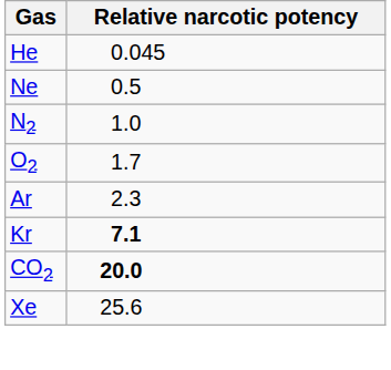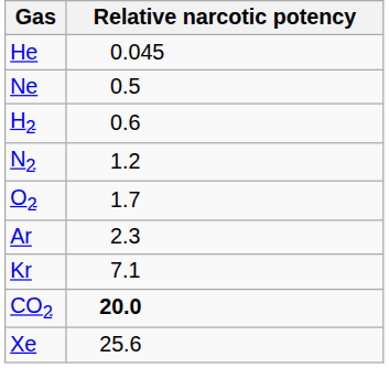 <table class="wikitable floatright" style="width:17.5em; margin-top:-0.5em;">
 <tr>
 <th scope="col">Gas</th>
 <th scope="col">Relative narcotic potency</th>
 </tr>
 <tr>
 <td><a href='#'>He</a></td>
 <td style="padding-left:2em;">0.045</td>
 </tr>
 <tr>
 <td><a href='#'>Ne</a></td>
 <td style="padding-left:2em;">0.5</td>
 </tr>
 <tr>
+<td><a href='#'>H<sub>2</sub></a></td>
+<td style="padding-left:2em;">0.6</td>
+</tr>
+<tr>
 <td><a href='#'>N<sub>2</sub></a></td>
-<td style="padding-left:2em;">1.0</td>
+<td style="padding-left:2em;">1.2</td>
 </tr>
 <tr>
 <td><a href='#'>O<sub>2</sub></a></td>
 <td style="padding-left:2em;">1.7</td>
 </tr>
 <tr>
 <td><a href='#'>Ar</a></td>
 <td style="padding-left:2em;">2.3</td>
 </tr>
 <tr>
 <td><a href='#'>Kr</a></td>
-<td style="padding-left:2em;"><strong>7.1</strong></td>
+<td style="padding-left:2em;">7.1</td>
 </tr>
 <tr>
 <td><a href='#'>CO<sub>2</sub></a></td>
 <td style="padding-left:1.5em;"><strong>20.0</strong></td>
 </tr>
 <tr>
 <td><a href='#'>Xe</a></td>
 <td style="padding-left:1.5em;">25.6</td>
 </tr>
 </table>
